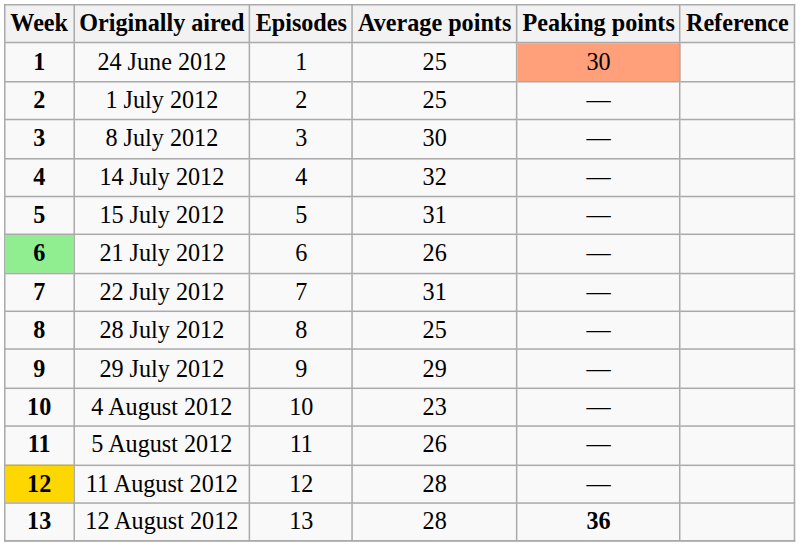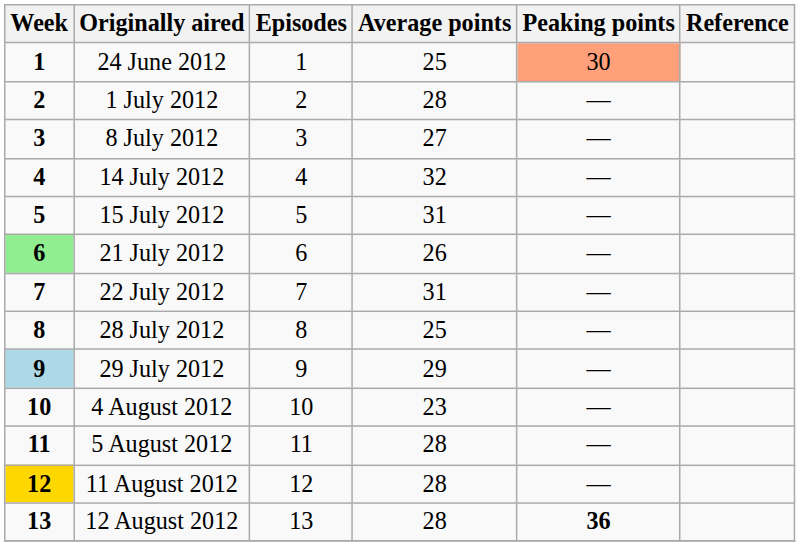 <table class="wikitable" style="text-align:center;">
 <tr>
 <th>Week</th>
 <th>Originally aired</th>
 <th>Episodes</th>
 <th>Average points</th>
 <th>Peaking points</th>
 <th>Reference</th>
 </tr>
 <tr>
 <td><strong>1</strong></td>
 <td>24 June 2012</td>
 <td>1</td>
 <td>25</td>
 <td style="background: lightsalmon;">30</td>
 <td></td>
 </tr>
 <tr>
 <td><strong>2</strong></td>
 <td>1 July 2012</td>
 <td>2</td>
-<td>25</td>
+<td>28</td>
 <td>—</td>
 <td></td>
 </tr>
 <tr>
 <td><strong>3</strong></td>
 <td>8 July 2012</td>
 <td>3</td>
-<td>30</td>
+<td>27</td>
 <td>—</td>
 <td></td>
 </tr>
 <tr>
 <td><strong>4</strong></td>
 <td>14 July 2012</td>
 <td>4</td>
 <td>32</td>
 <td>—</td>
 <td></td>
 </tr>
 <tr>
 <td><strong>5</strong></td>
 <td>15 July 2012</td>
 <td>5</td>
 <td>31</td>
 <td>—</td>
 <td></td>
 </tr>
 <tr>
 <td style="background: lightgreen;"><strong>6</strong></td>
 <td>21 July 2012</td>
 <td>6</td>
 <td>26</td>
 <td>—</td>
 <td></td>
 </tr>
 <tr>
 <td><strong>7</strong></td>
 <td>22 July 2012</td>
 <td>7</td>
 <td>31</td>
 <td>—</td>
 <td></td>
 </tr>
 <tr>
 <td><strong>8</strong></td>
 <td>28 July 2012</td>
 <td>8</td>
 <td>25</td>
 <td>—</td>
 <td></td>
 </tr>
 <tr>
-<td><strong>9</strong></td>
+<td style="background: lightblue;"><strong>9</strong></td>
 <td>29 July 2012</td>
 <td>9</td>
 <td>29</td>
 <td>—</td>
 <td></td>
 </tr>
 <tr>
 <td><strong>10</strong></td>
 <td>4 August 2012</td>
 <td>10</td>
 <td>23</td>
 <td>—</td>
 <td></td>
 </tr>
 <tr>
 <td><strong>11</strong></td>
 <td>5 August 2012</td>
 <td>11</td>
-<td>26</td>
+<td>28</td>
 <td>—</td>
 <td></td>
 </tr>
 <tr>
 <td style="background: gold;"><strong>12</strong></td>
 <td>11 August 2012</td>
 <td>12</td>
 <td>28</td>
 <td>—</td>
 <td></td>
 </tr>
 <tr>
 <td><strong>13</strong></td>
 <td>12 August 2012</td>
 <td>13</td>
 <td>28</td>
 <td><strong>36</strong></td>
 <td></td>
 </tr>
 <tr>
 </tr>
 </table>
